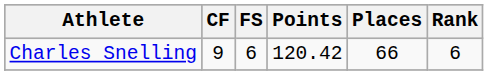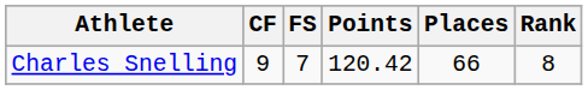 <table class="wikitable" border="1" style="font-size:90%">
 <tr>
 <th>Athlete</th>
 <th>CF</th>
 <th>FS</th>
 <th>Points</th>
 <th>Places</th>
 <th>Rank</th>
 </tr>
 <tr align=center>
 <td align=left><a href='#'>Charles Snelling</a></td>
 <td>9</td>
-<td>6</td>
+<td>7</td>
 <td>120.42</td>
 <td>66</td>
-<td>6</td>
+<td>8</td>
 </tr>
 </table>
